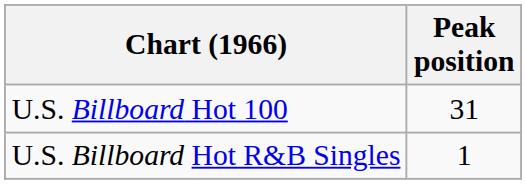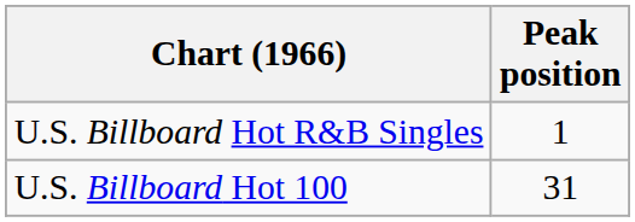 <table class="wikitable sortable">
 <tr>
 <th>Chart (1966)</th>
 <th>Peak<br>position</th>
 </tr>
 <tr>
+<td>U.S. <em>Billboard</em> <a href='#'>Hot R&B Singles</a></td>
+<td style="text-align:center;">1</td>
+</tr>
+<tr>
 <td>U.S. <a href='#'><em>Billboard</em> Hot 100</a></td>
 <td style="text-align:center;">31</td>
 </tr>
-<tr>
-<td>U.S. <em>Billboard</em> <a href='#'>Hot R&B Singles</a></td>
-<td style="text-align:center;">1</td>
-</tr>
 </table>
